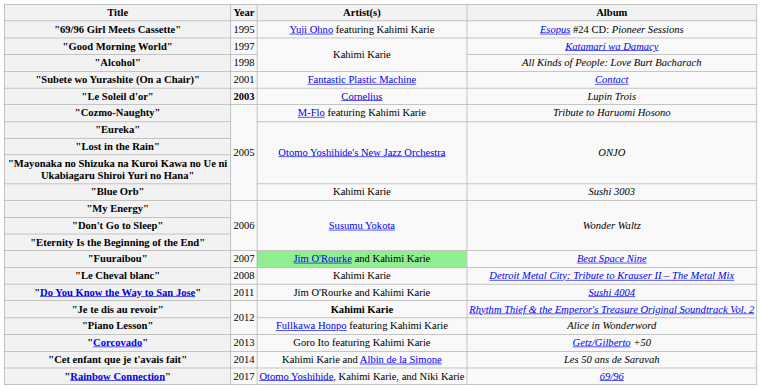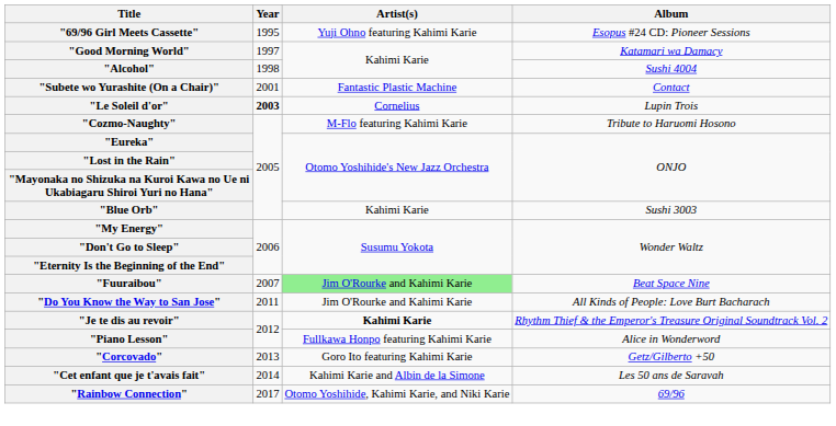 <table class="wikitable plainrowheaders" style="text-align:center;">
 <tr>
 <th scope="col" style="width:21em;">Title</th>
 <th scope="col">Year</th>
 <th scope="col">Artist(s)</th>
 <th scope="col">Album</th>
 </tr>
 <tr>
 <th scope="row">"69/96 Girl Meets Cassette"</th>
 <td>1995</td>
 <td><a href='#'>Yuji Ohno</a> featuring Kahimi Karie</td>
 <td><em><a href='#'>Esopus</a></em> #24 CD: <em>Pioneer Sessions</em></td>
 </tr>
 <tr>
 <th scope="row">"Good Morning World"</th>
 <td>1997</td>
 <td rowspan="2">Kahimi Karie</td>
 <td><em><a href='#'>Katamari wa Damacy</a></em></td>
 </tr>
 <tr>
 <th scope="row">"Alcohol"</th>
 <td>1998</td>
-<td><em>All Kinds of People: Love Burt Bacharach</em></td>
+<td><em><a href='#'>Sushi 4004</a></em></td>
 </tr>
 <tr>
 <th scope="row">"Subete wo Yurashite (On a Chair)"</th>
 <td>2001</td>
 <td><a href='#'>Fantastic Plastic Machine</a></td>
 <td><em><a href='#'>Contact</a></em></td>
 </tr>
 <tr>
 <th scope="row">"Le Soleil d'or"</th>
 <td><strong>2003</strong></td>
 <td><a href='#'>Cornelius</a></td>
 <td><em>Lupin Trois</em></td>
 </tr>
 <tr>
 <th scope="row">"Cozmo-Naughty"</th>
 <td rowspan="5">2005</td>
 <td><a href='#'>M-Flo</a> featuring Kahimi Karie</td>
 <td><em>Tribute to Haruomi Hosono</em></td>
 </tr>
 <tr>
 <th scope="row">"Eureka"</th>
 <td rowspan="3"><a href='#'>Otomo Yoshihide's New Jazz Orchestra</a></td>
 <td rowspan="3"><em>ONJO</em></td>
 </tr>
 <tr>
 <th scope="row">"Lost in the Rain"</th>
 </tr>
 <tr>
 <th scope="row">"Mayonaka no Shizuka na Kuroi Kawa no Ue ni Ukabiagaru Shiroi Yuri no Hana"</th>
 </tr>
 <tr>
 <th scope="row">"Blue Orb"</th>
 <td>Kahimi Karie</td>
 <td><em>Sushi 3003</em></td>
 </tr>
 <tr>
 <th scope="row">"My Energy"</th>
 <td rowspan="3">2006</td>
 <td rowspan="3"><a href='#'>Susumu Yokota</a></td>
 <td rowspan="3"><em>Wonder Waltz</em></td>
 </tr>
 <tr>
 <th scope="row">"Don't Go to Sleep"</th>
 </tr>
 <tr>
 <th scope="row">"Eternity Is the Beginning of the End"</th>
 </tr>
 <tr>
 <th scope="row">"Fuuraibou"</th>
 <td>2007</td>
 <td style="background: lightgreen;"><a href='#'>Jim O'Rourke</a> and Kahimi Karie</td>
 <td><em><a href='#'>Beat Space Nine</a></em></td>
 </tr>
 <tr>
-<th scope="row">"Le Cheval blanc"</th>
-<td>2008</td>
-<td>Kahimi Karie</td>
-<td><em><a href='#'>Detroit Metal City: Tribute to Krauser II – The Metal Mix</a></em></td>
-</tr>
-<tr>
 <th scope="row">"<a href='#'>Do You Know the Way to San Jose</a>"</th>
 <td>2011</td>
 <td>Jim O'Rourke and Kahimi Karie</td>
-<td><em><a href='#'>Sushi 4004</a></em></td>
+<td><em>All Kinds of People: Love Burt Bacharach</em></td>
 </tr>
 <tr>
 <th scope="row">"Je te dis au revoir"</th>
 <td rowspan="2">2012</td>
 <td><strong>Kahimi Karie</strong></td>
 <td><em><a href='#'>Rhythm Thief & the Emperor's Treasure Original Soundtrack Vol. 2</a></em></td>
 </tr>
 <tr>
 <th scope="row">"Piano Lesson"</th>
 <td><a href='#'>Fullkawa Honpo</a> featuring Kahimi Karie</td>
 <td><em>Alice in Wonderword</em></td>
 </tr>
 <tr>
 <th scope="row">"<a href='#'>Corcovado</a>"</th>
 <td>2013</td>
 <td>Goro Ito featuring Kahimi Karie</td>
 <td><em><a href='#'>Getz/Gilberto</a> +50</em></td>
 </tr>
 <tr>
 <th scope="row">"Cet enfant que je t'avais fait"</th>
 <td>2014</td>
 <td>Kahimi Karie and <a href='#'>Albin de la Simone</a></td>
 <td><em>Les 50 ans de Saravah</em></td>
 </tr>
 <tr>
 <th scope="row">"<a href='#'>Rainbow Connection</a>"</th>
 <td>2017</td>
 <td><a href='#'>Otomo Yoshihide</a>, Kahimi Karie, and Niki Karie</td>
 <td><em><a href='#'>69/96</a></em></td>
 </tr>
 </table>
